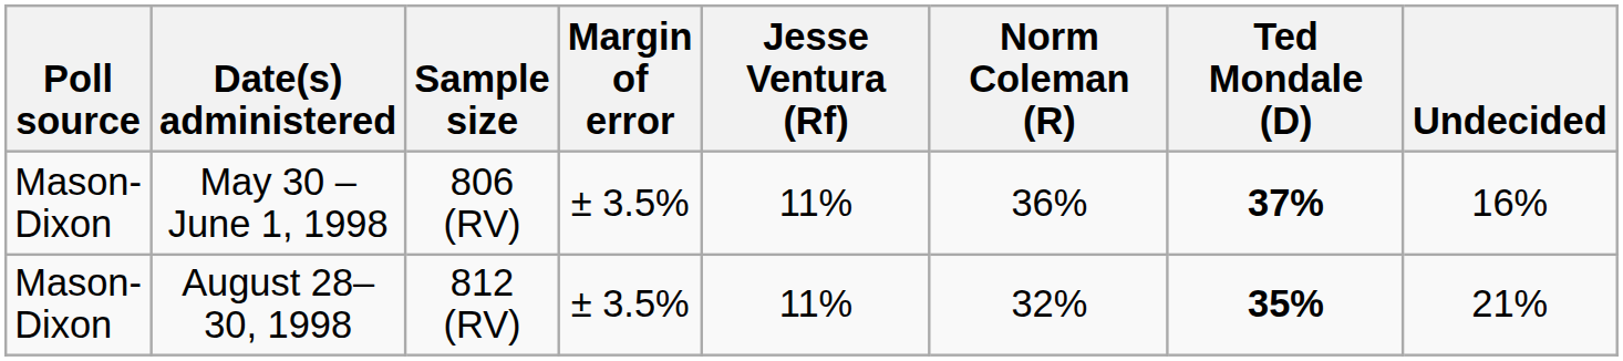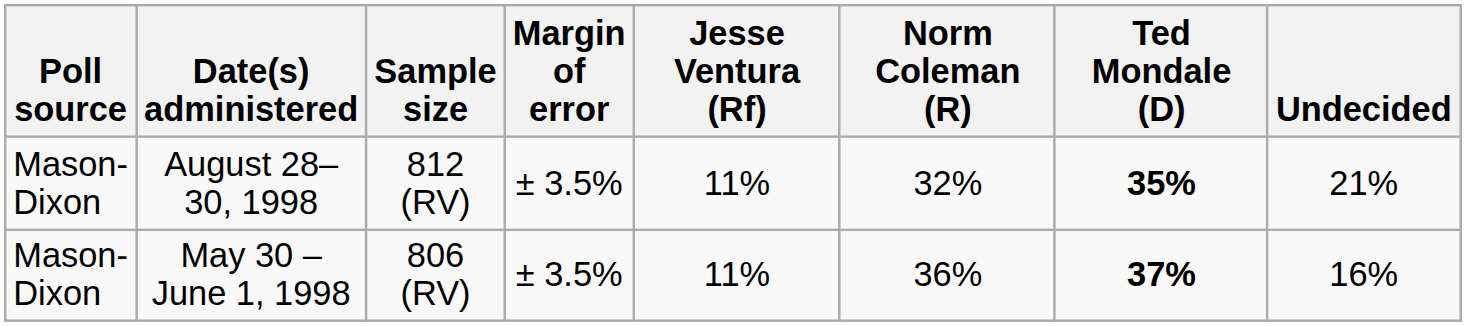 <table class="wikitable" style="font-size:90%;text-align:center;">
 <tr valign=bottom>
 <th>Poll source</th>
 <th>Date(s)<br>administered</th>
 <th>Sample<br>size</th>
 <th>Margin<br>of error</th>
 <th style="width:100px;">Jesse<br>Ventura (Rf)</th>
 <th style="width:100px;">Norm<br>Coleman (R)</th>
 <th style="width:100px;">Ted<br>Mondale (D)</th>
 <th>Undecided</th>
 </tr>
 <tr>
 <td style="text-align:left;">Mason-Dixon</td>
+<td>August 28–30, 1998</td>
+<td>812 (RV)</td>
+<td>± 3.5%</td>
+<td>11%</td>
+<td>32%</td>
+<td><strong>35%</strong></td>
+<td>21%</td>
+</tr>
+<tr>
+<td style="text-align:left;">Mason-Dixon</td>
 <td>May 30 – June 1, 1998</td>
 <td>806 (RV)</td>
 <td>± 3.5%</td>
 <td>11%</td>
 <td>36%</td>
 <td><strong>37%</strong></td>
 <td>16%</td>
 </tr>
-<tr>
-<td style="text-align:left;">Mason-Dixon</td>
-<td>August 28–30, 1998</td>
-<td>812 (RV)</td>
-<td>± 3.5%</td>
-<td>11%</td>
-<td>32%</td>
-<td><strong>35%</strong></td>
-<td>21%</td>
-</tr>
 </table>
